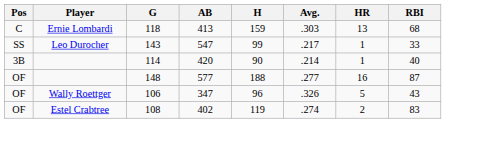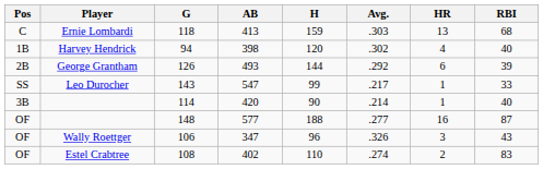 <table class="wikitable sortable">
 <tr>
 <th bgcolor="#DDDDFF" width="5%">Pos</th>
 <th bgcolor="#DDDDFF" width="16%">Player</th>
 <th bgcolor="#DDDDFF" width="9%">G</th>
 <th bgcolor="#DDDDFF" width="9%">AB</th>
 <th bgcolor="#DDDDFF" width="9%">H</th>
 <th bgcolor="#DDDDFF" width="9%">Avg.</th>
 <th bgcolor="#DDDDFF" width="9%">HR</th>
 <th bgcolor="#DDDDFF" width="9%">RBI</th>
 </tr>
 <tr align="center">
 <td>C</td>
 <td><a href='#'>Ernie Lombardi</a></td>
 <td>118</td>
 <td>413</td>
 <td>159</td>
 <td>.303</td>
 <td>13</td>
 <td>68</td>
+</tr>
+<tr align=center>
+<td>1B</td>
+<td><a href='#'>Harvey Hendrick</a></td>
+<td>94</td>
+<td>398</td>
+<td>120</td>
+<td>.302</td>
+<td>4</td>
+<td>40</td>
+</tr>
+<tr align=center>
+<td>2B</td>
+<td><a href='#'>George Grantham</a></td>
+<td>126</td>
+<td>493</td>
+<td>144</td>
+<td>.292</td>
+<td>6</td>
+<td>39</td>
 </tr>
 <tr align=center>
 <td>SS</td>
 <td><a href='#'>Leo Durocher</a></td>
 <td>143</td>
 <td>547</td>
 <td>99</td>
 <td>.217</td>
 <td>1</td>
 <td>33</td>
 </tr>
 <tr align=center>
 <td>3B</td>
 <td></td>
 <td>114</td>
 <td>420</td>
 <td>90</td>
 <td>.214</td>
 <td>1</td>
 <td>40</td>
 </tr>
 <tr align="center">
 <td>OF</td>
 <td></td>
 <td>148</td>
 <td>577</td>
 <td>188</td>
 <td>.277</td>
 <td>16</td>
 <td>87</td>
 </tr>
 <tr align="center">
 <td>OF</td>
 <td><a href='#'>Wally Roettger</a></td>
 <td>106</td>
 <td>347</td>
 <td>96</td>
 <td>.326</td>
-<td>5</td>
+<td>3</td>
 <td>43</td>
 </tr>
 <tr align=center>
 <td>OF</td>
 <td><a href='#'>Estel Crabtree</a></td>
 <td>108</td>
 <td>402</td>
-<td>119</td>
+<td>110</td>
 <td>.274</td>
 <td>2</td>
 <td>83</td>
 </tr>
 </table>
